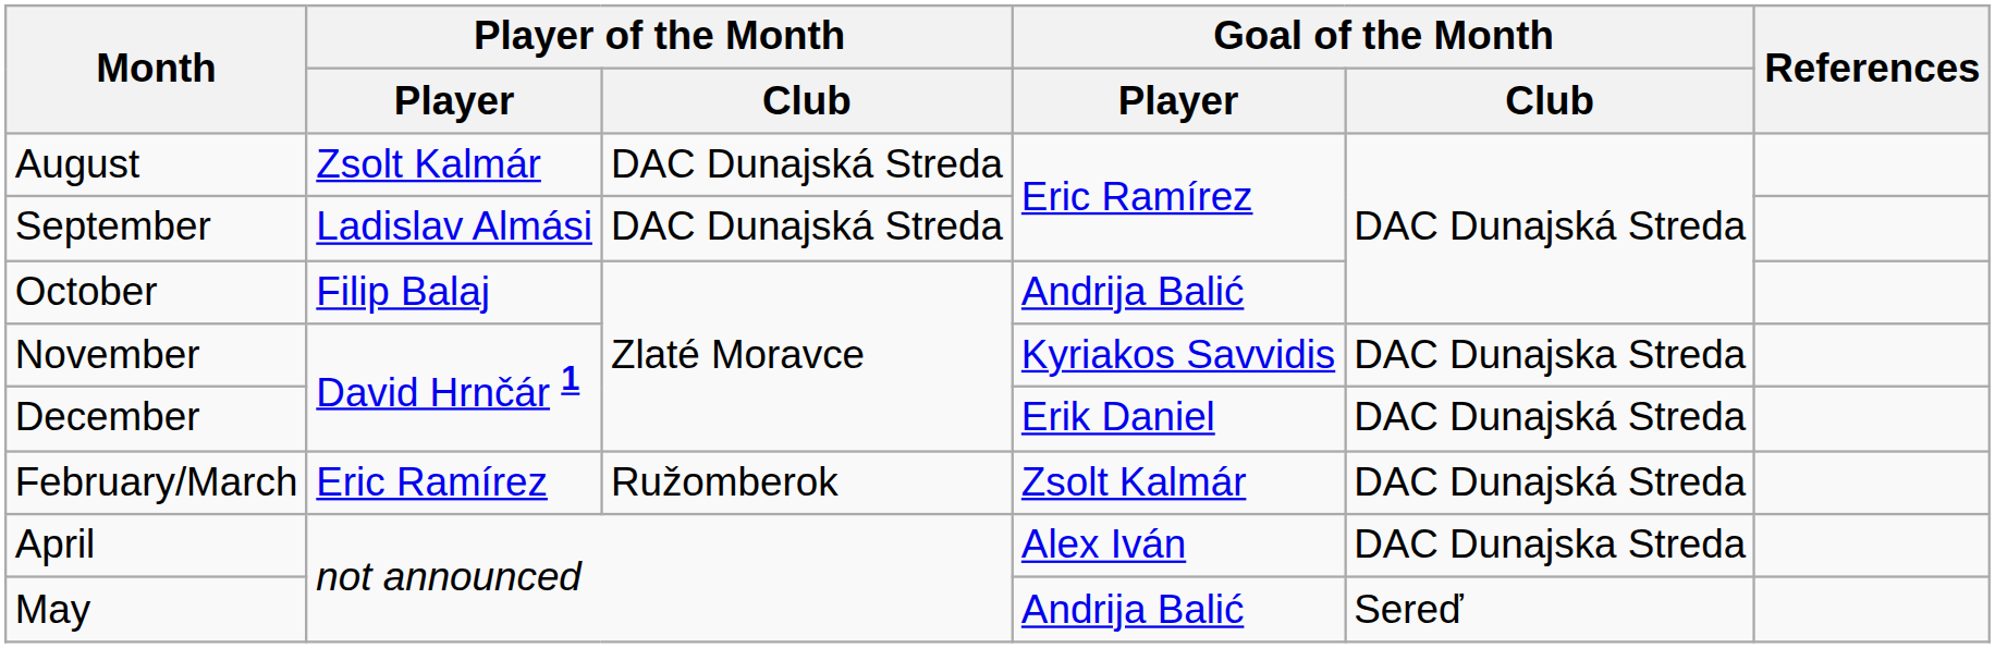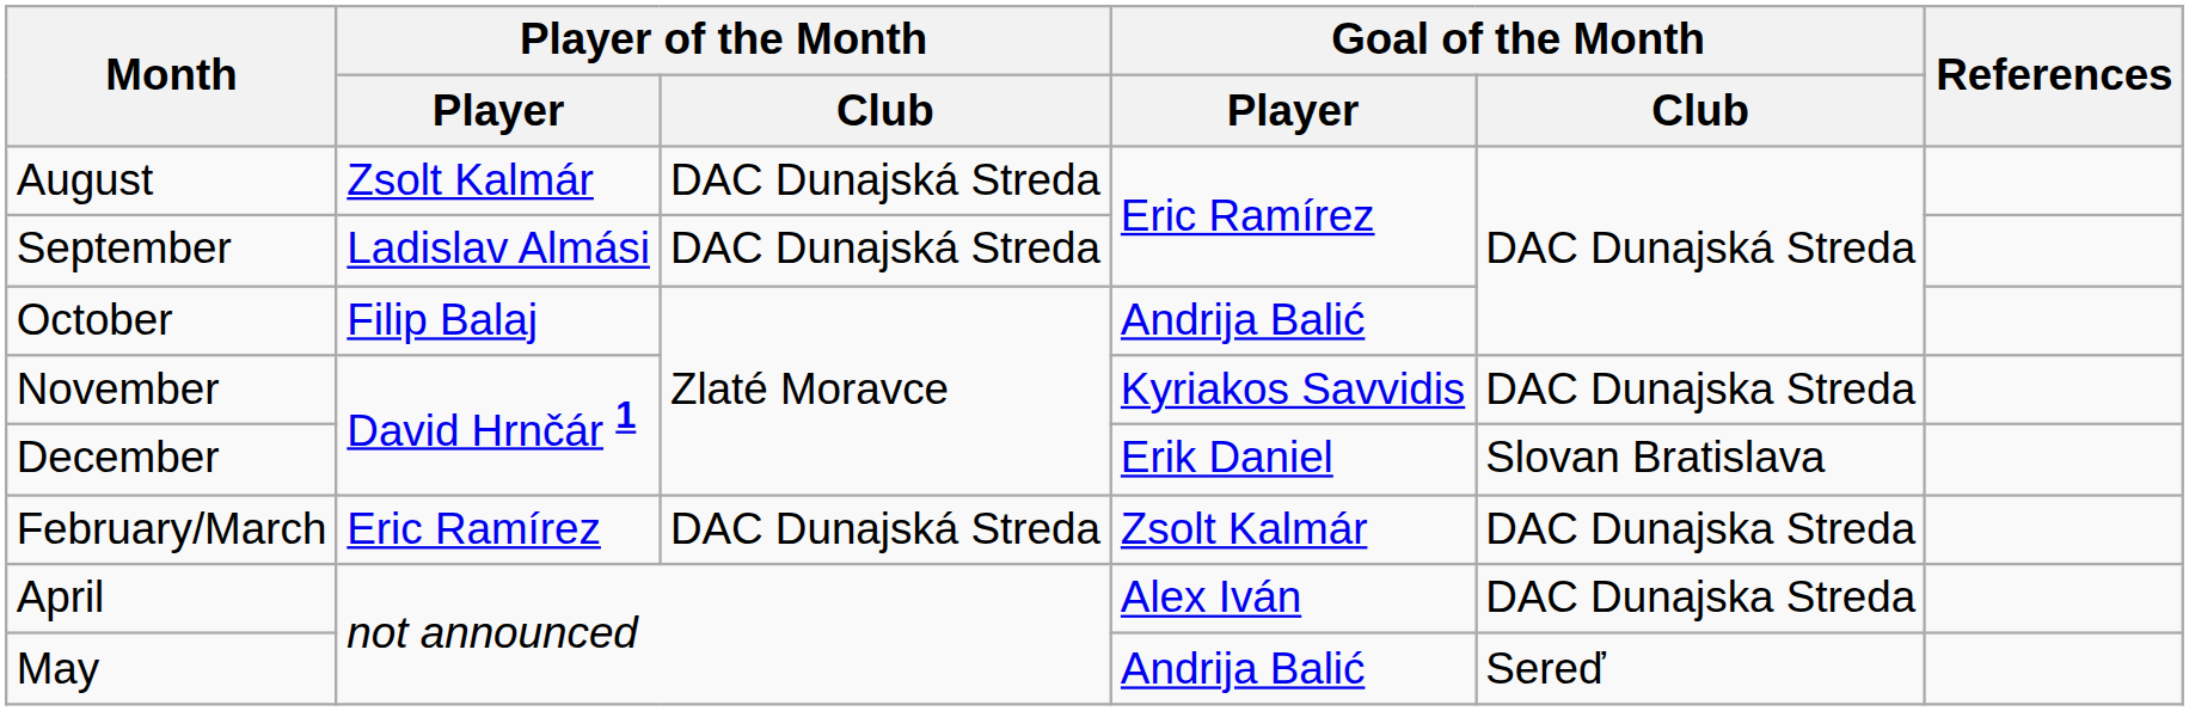 <table class="wikitable">
 <tr>
 <th rowspan="2">Month</th>
 <th colspan="2">Player of the Month</th>
 <th colspan="2">Goal of the Month</th>
 <th rowspan="2">References</th>
 </tr>
 <tr>
 <th>Player</th>
 <th>Club</th>
 <th>Player</th>
 <th>Club</th>
 </tr>
 <tr>
 <td>August</td>
 <td> <a href='#'>Zsolt Kalmár</a></td>
 <td>DAC Dunajská Streda</td>
 <td rowspan="2"> <a href='#'>Eric Ramírez</a></td>
 <td rowspan="3">DAC Dunajská Streda</td>
 <td></td>
 </tr>
 <tr>
 <td>September</td>
 <td> <a href='#'>Ladislav Almási</a></td>
 <td>DAC Dunajská Streda</td>
 <td></td>
 </tr>
 <tr>
 <td>October</td>
 <td> <a href='#'>Filip Balaj</a></td>
 <td rowspan="3">Zlaté Moravce</td>
 <td> <a href='#'>Andrija Balić</a></td>
 <td></td>
 </tr>
 <tr>
 <td>November</td>
 <td rowspan="2"> <a href='#'>David Hrnčár</a> <sup><strong><a href='#'>1</a></strong></sup></td>
 <td> <a href='#'>Kyriakos Savvidis</a></td>
 <td>DAC Dunajska Streda</td>
 <td></td>
 </tr>
 <tr>
 <td>December</td>
 <td> <a href='#'>Erik Daniel</a></td>
-<td>DAC Dunajská Streda</td>
+<td>Slovan Bratislava</td>
 <td></td>
 </tr>
 <tr>
 <td>February/March</td>
 <td> <a href='#'>Eric Ramírez</a></td>
-<td>Ružomberok</td>
+<td>DAC Dunajská Streda</td>
 <td> <a href='#'>Zsolt Kalmár</a></td>
-<td>DAC Dunajská Streda</td>
+<td>DAC Dunajska Streda</td>
 <td></td>
 </tr>
 <tr>
 <td>April</td>
 <td colspan="2" rowspan="2"><em>not announced</em></td>
 <td> <a href='#'>Alex Iván</a></td>
 <td>DAC Dunajska Streda</td>
 <td></td>
 </tr>
 <tr>
 <td>May</td>
 <td> <a href='#'>Andrija Balić</a></td>
 <td>Sereď</td>
 <td></td>
 </tr>
 </table>
